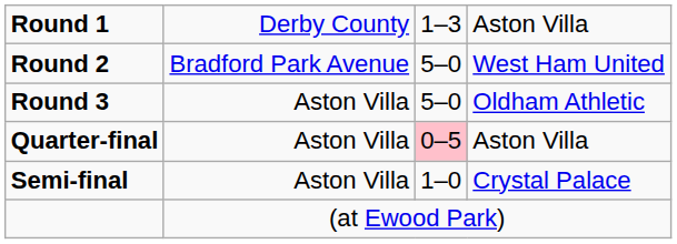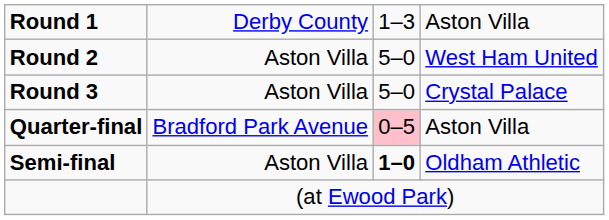 <table class="wikitable">
 <tr>
 <td><strong>Round 1</strong></td>
 <td align=right><a href='#'>Derby County</a></td>
 <td>1–3</td>
 <td>Aston Villa</td>
 </tr>
 <tr>
 <td><strong>Round 2</strong></td>
-<td align=right><a href='#'>Bradford Park Avenue</a></td>
+<td align=right>Aston Villa</td>
 <td>5–0</td>
 <td><a href='#'>West Ham United</a></td>
 </tr>
 <tr>
 <td><strong>Round 3</strong></td>
 <td align=right>Aston Villa</td>
 <td>5–0</td>
-<td><a href='#'>Oldham Athletic</a></td>
+<td><a href='#'>Crystal Palace</a></td>
 </tr>
 <tr>
 <td><strong>Quarter-final</strong></td>
-<td align=right>Aston Villa</td>
+<td align=right><a href='#'>Bradford Park Avenue</a></td>
 <td style="background: pink;">0–5</td>
 <td>Aston Villa</td>
 </tr>
 <tr>
 <td><strong>Semi-final</strong></td>
 <td align=right>Aston Villa</td>
-<td>1–0</td>
-<td><a href='#'>Crystal Palace</a></td>
+<td><strong>1–0</strong></td>
+<td><a href='#'>Oldham Athletic</a></td>
 </tr>
 <tr>
 <td> </td>
 <td colspan=4 align=center>(at <a href='#'>Ewood Park</a>)</td>
 </tr>
 </table>
